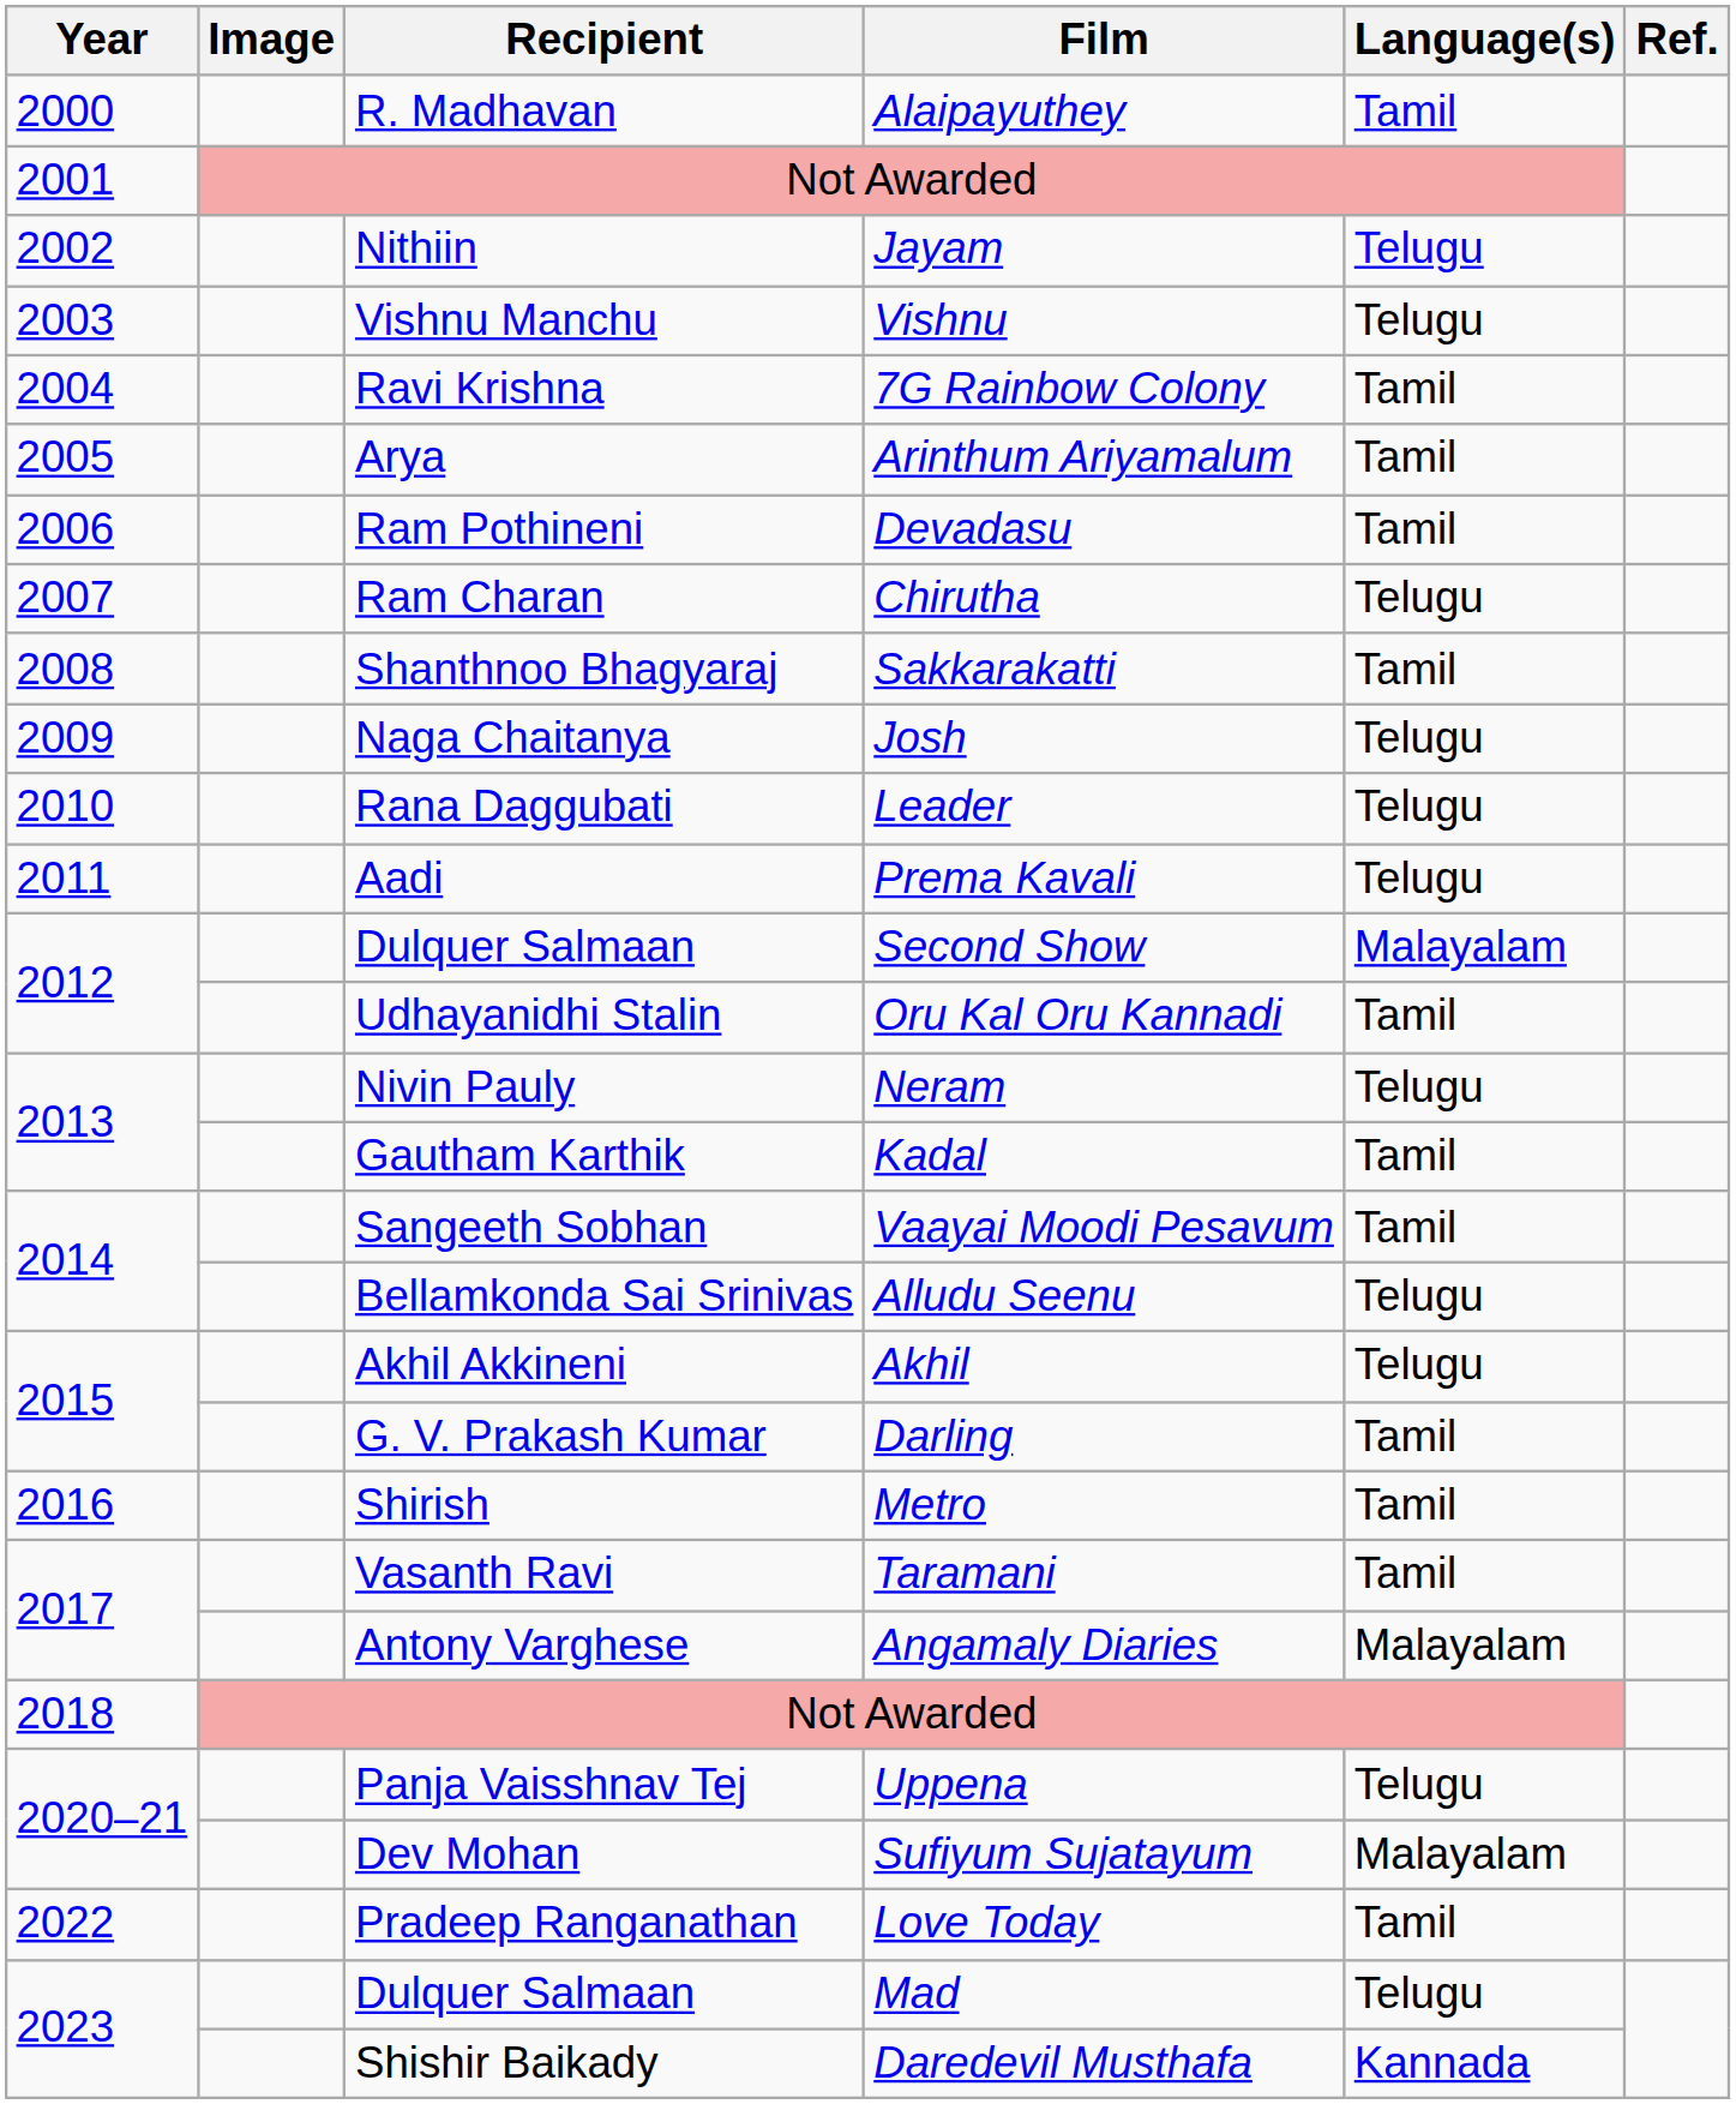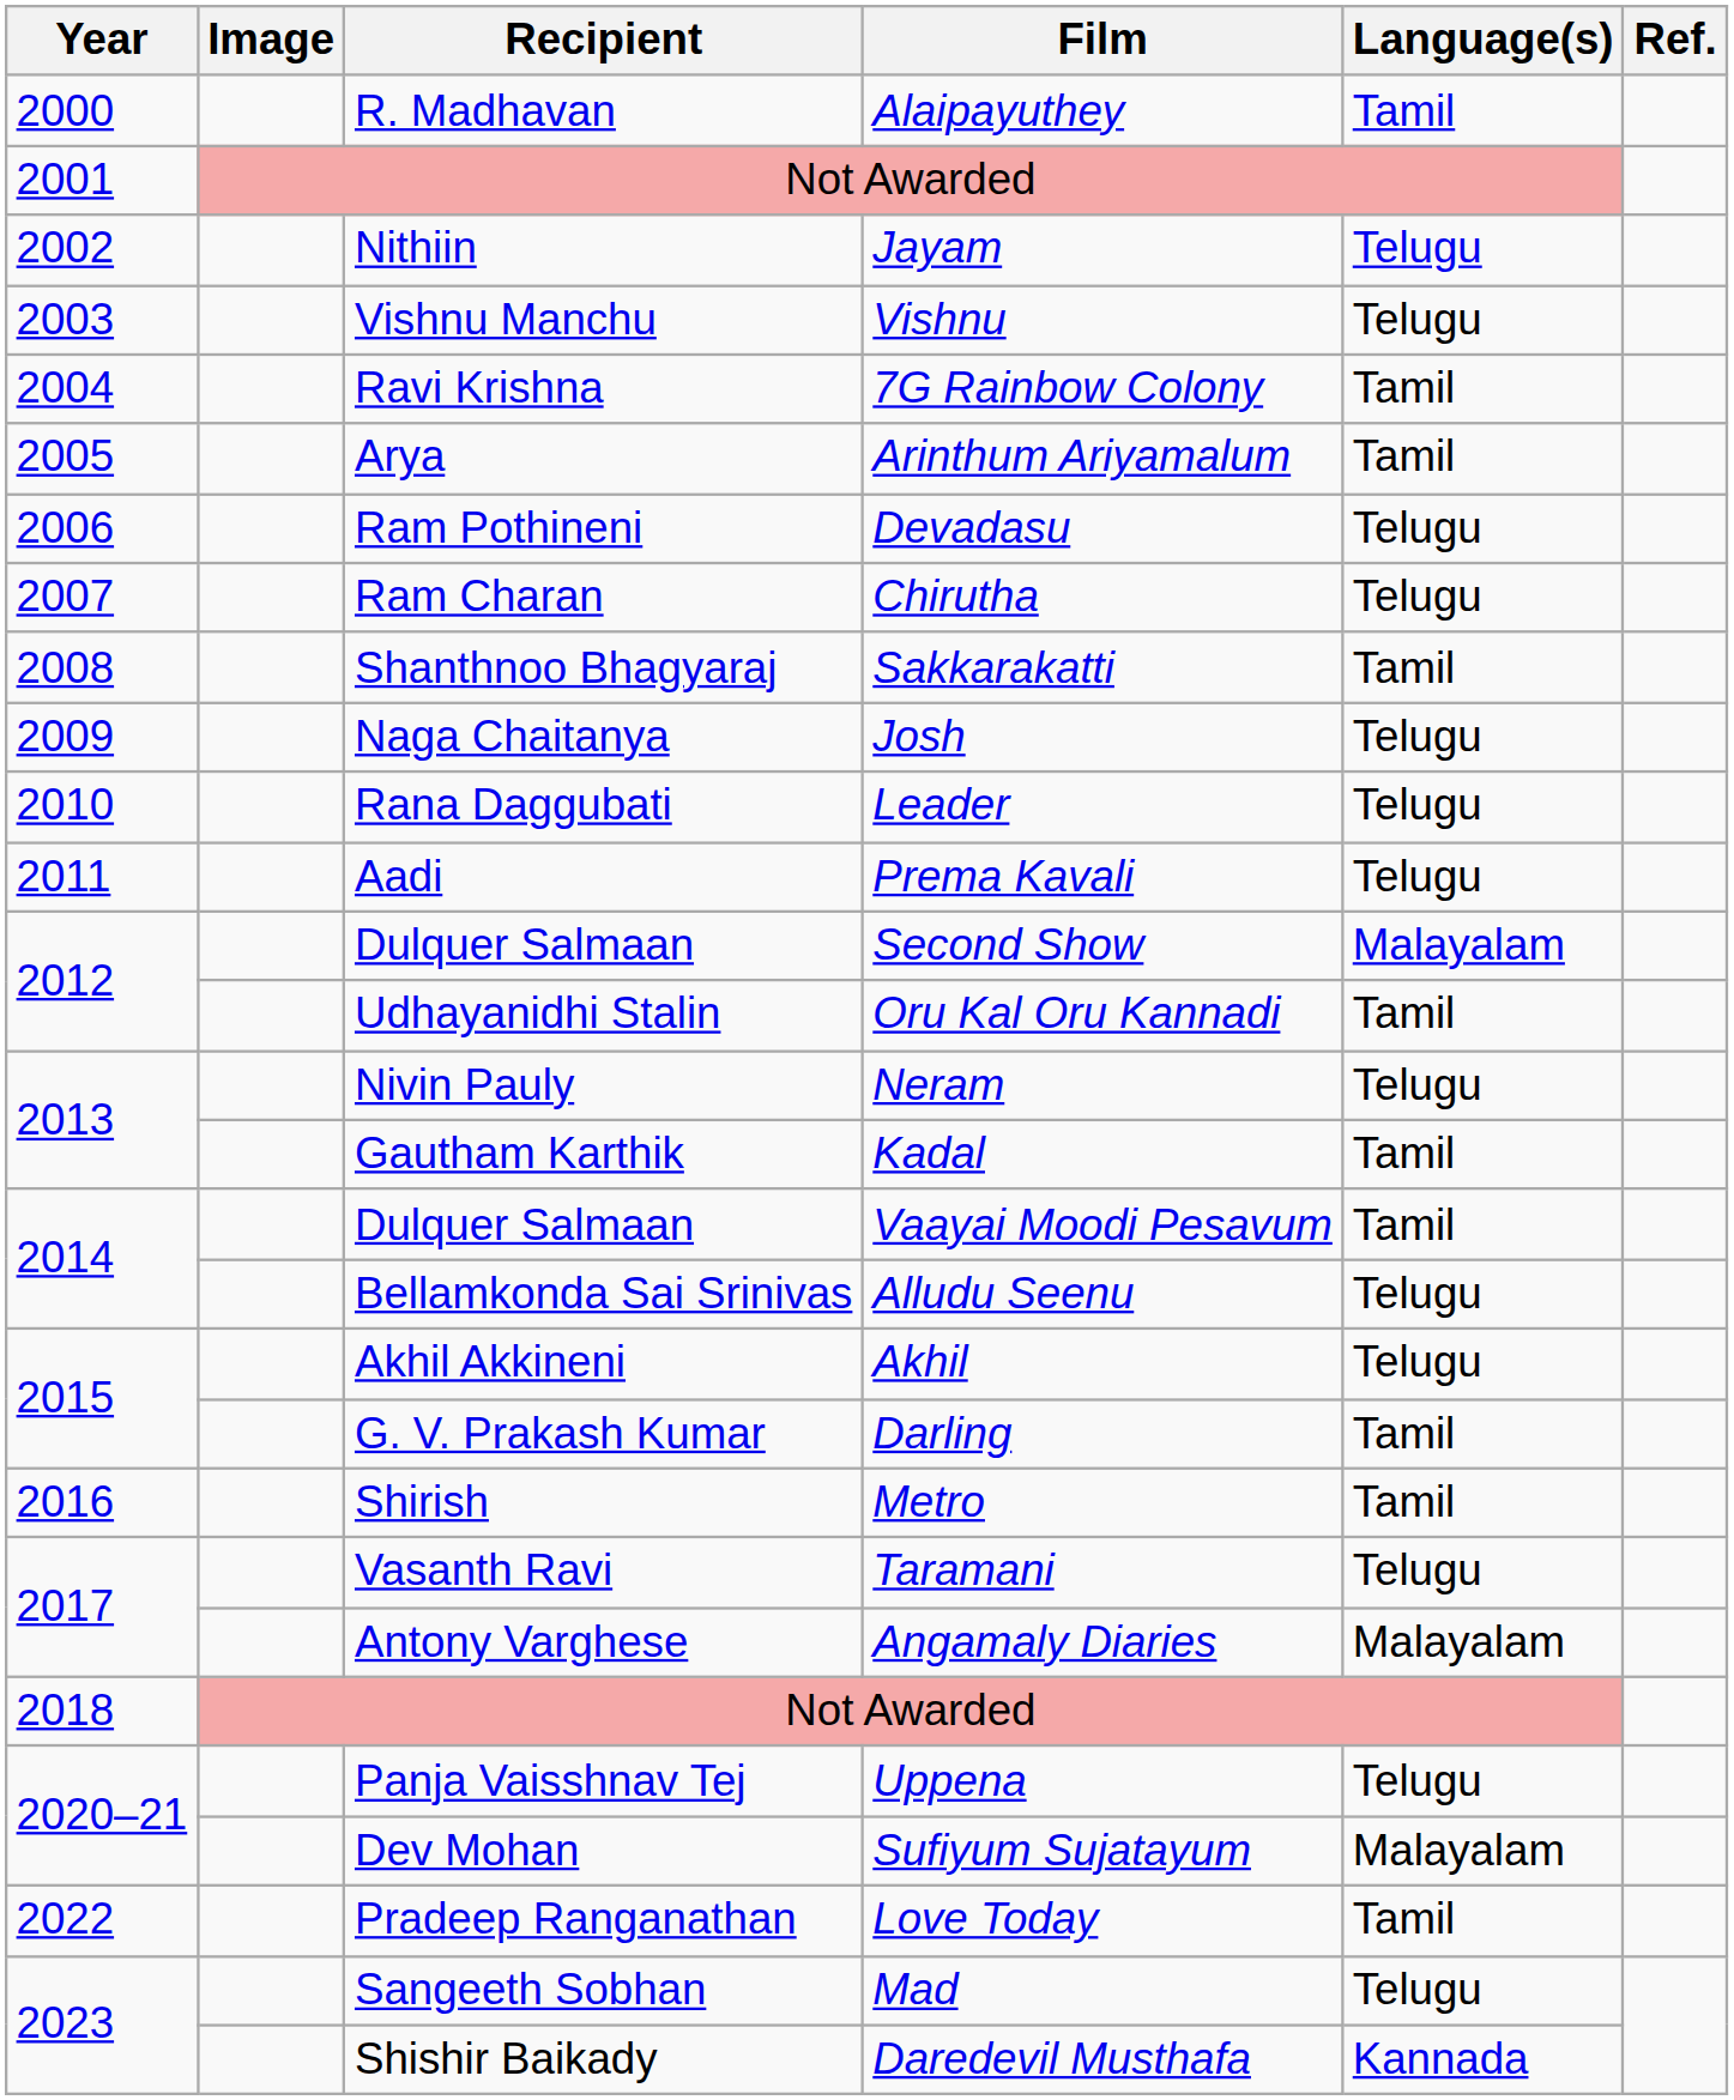 <table class="wikitable sortable">
 <tr>
 <th>Year</th>
 <th>Image</th>
 <th>Recipient</th>
 <th>Film</th>
 <th>Language(s)</th>
 <th>Ref.</th>
 </tr>
 <tr>
 <td><a href='#'>2000</a></td>
 <td></td>
 <td><a href='#'>R. Madhavan</a></td>
 <td><em><a href='#'>Alaipayuthey</a></em></td>
 <td><a href='#'>Tamil</a></td>
 <td></td>
 </tr>
 <tr>
 <td><a href='#'>2001</a></td>
 <td bgcolor="#F5A9A9" align="center" colspan="4">Not Awarded</td>
 <td></td>
 </tr>
 <tr>
 <td><a href='#'>2002</a></td>
 <td></td>
 <td><a href='#'>Nithiin</a></td>
 <td><em><a href='#'>Jayam</a></em></td>
 <td><a href='#'>Telugu</a></td>
 <td></td>
 </tr>
 <tr>
 <td><a href='#'>2003</a></td>
 <td><br></td>
 <td><a href='#'>Vishnu Manchu</a></td>
 <td><em><a href='#'>Vishnu</a></em></td>
 <td>Telugu</td>
 <td></td>
 </tr>
 <tr>
 <td><a href='#'>2004</a></td>
 <td></td>
 <td><a href='#'>Ravi Krishna</a></td>
 <td><em><a href='#'>7G Rainbow Colony</a></em></td>
 <td>Tamil</td>
 <td></td>
 </tr>
 <tr>
 <td><a href='#'>2005</a></td>
 <td></td>
 <td><a href='#'>Arya</a></td>
 <td><em><a href='#'>Arinthum Ariyamalum</a></em></td>
 <td>Tamil</td>
 <td></td>
 </tr>
 <tr>
 <td><a href='#'>2006</a></td>
 <td></td>
 <td><a href='#'>Ram Pothineni</a></td>
 <td><em><a href='#'>Devadasu</a></em></td>
-<td>Tamil</td>
+<td>Telugu</td>
 <td></td>
 </tr>
 <tr>
 <td><a href='#'>2007</a></td>
 <td></td>
 <td><a href='#'>Ram Charan</a></td>
 <td><em><a href='#'>Chirutha</a></em></td>
 <td>Telugu</td>
 <td></td>
 </tr>
 <tr>
 <td><a href='#'>2008</a></td>
 <td></td>
 <td><a href='#'>Shanthnoo Bhagyaraj</a></td>
 <td><em><a href='#'>Sakkarakatti</a></em></td>
 <td>Tamil</td>
 <td></td>
 </tr>
 <tr>
 <td><a href='#'>2009</a></td>
 <td></td>
 <td><a href='#'>Naga Chaitanya</a></td>
 <td><em><a href='#'>Josh</a></em></td>
 <td>Telugu</td>
 <td></td>
 </tr>
 <tr>
 <td><a href='#'>2010</a></td>
 <td></td>
 <td><a href='#'>Rana Daggubati</a></td>
 <td><em><a href='#'>Leader</a></em></td>
 <td>Telugu</td>
 <td></td>
 </tr>
 <tr>
 <td><a href='#'>2011</a></td>
 <td></td>
 <td><a href='#'>Aadi</a></td>
 <td><em><a href='#'>Prema Kavali</a></em></td>
 <td>Telugu</td>
 <td></td>
 </tr>
 <tr>
 <td rowspan="2"><a href='#'>2012</a></td>
 <td></td>
 <td><a href='#'>Dulquer Salmaan</a></td>
 <td><em><a href='#'>Second Show</a></em></td>
 <td><a href='#'>Malayalam</a></td>
 <td></td>
 </tr>
 <tr>
 <td></td>
 <td><a href='#'>Udhayanidhi Stalin</a></td>
 <td><em><a href='#'>Oru Kal Oru Kannadi</a></em></td>
 <td>Tamil</td>
 <td></td>
 </tr>
 <tr>
 <td rowspan="2"><a href='#'>2013</a></td>
 <td></td>
 <td><a href='#'>Nivin Pauly</a></td>
 <td><em><a href='#'>Neram</a></em></td>
 <td>Telugu</td>
 <td></td>
 </tr>
 <tr>
 <td></td>
 <td><a href='#'>Gautham Karthik</a></td>
 <td><em><a href='#'>Kadal</a></em></td>
 <td>Tamil</td>
 <td></td>
 </tr>
 <tr>
 <td rowspan="2"><a href='#'>2014</a></td>
 <td></td>
-<td><a href='#'>Sangeeth Sobhan</a></td>
+<td><a href='#'>Dulquer Salmaan</a></td>
 <td><em><a href='#'>Vaayai Moodi Pesavum</a></em></td>
 <td>Tamil</td>
 <td></td>
 </tr>
 <tr>
 <td></td>
 <td><a href='#'>Bellamkonda Sai Srinivas</a></td>
 <td><em><a href='#'>Alludu Seenu</a></em></td>
 <td>Telugu</td>
 <td></td>
 </tr>
 <tr>
 <td rowspan="2"><a href='#'>2015</a></td>
 <td></td>
 <td><a href='#'>Akhil Akkineni</a></td>
 <td><em><a href='#'>Akhil</a></em></td>
 <td>Telugu</td>
 <td></td>
 </tr>
 <tr>
 <td></td>
 <td><a href='#'>G. V. Prakash Kumar</a></td>
 <td><em><a href='#'>Darling</a></em></td>
 <td>Tamil</td>
 <td></td>
 </tr>
 <tr>
 <td><a href='#'>2016</a></td>
 <td></td>
 <td><a href='#'>Shirish</a></td>
 <td><em><a href='#'>Metro</a></em></td>
 <td>Tamil</td>
 <td></td>
 </tr>
 <tr>
 <td rowspan="2"><a href='#'>2017</a></td>
 <td></td>
 <td><a href='#'>Vasanth Ravi</a></td>
 <td><em><a href='#'>Taramani</a></em></td>
-<td>Tamil</td>
+<td>Telugu</td>
 <td></td>
 </tr>
 <tr>
 <td></td>
 <td><a href='#'>Antony Varghese</a></td>
 <td><em><a href='#'>Angamaly Diaries</a></em></td>
 <td>Malayalam</td>
 <td></td>
 </tr>
 <tr>
 <td><a href='#'>2018</a></td>
 <td bgcolor="#F5A9A9" align="center" colspan="4">Not Awarded</td>
 <td></td>
 </tr>
 <tr>
 <td rowspan="2"><a href='#'>2020–21</a></td>
 <td></td>
 <td><a href='#'>Panja Vaisshnav Tej</a></td>
 <td><em><a href='#'>Uppena</a></em></td>
 <td>Telugu</td>
 <td></td>
 </tr>
 <tr>
 <td></td>
 <td><a href='#'>Dev Mohan</a></td>
 <td><em><a href='#'>Sufiyum Sujatayum</a></em></td>
 <td>Malayalam</td>
 <td><br></td>
 </tr>
 <tr>
 <td><a href='#'>2022</a></td>
 <td></td>
 <td><a href='#'>Pradeep Ranganathan</a></td>
 <td><em><a href='#'>Love Today</a></em></td>
 <td>Tamil</td>
 <td></td>
 </tr>
 <tr>
 <td rowspan="2"><a href='#'>2023</a></td>
 <td></td>
-<td><a href='#'>Dulquer Salmaan</a></td>
+<td><a href='#'>Sangeeth Sobhan</a></td>
 <td><em><a href='#'>Mad</a></em></td>
 <td>Telugu</td>
 <td rowspan="2"></td>
 </tr>
 <tr>
 <td></td>
 <td>Shishir Baikady</td>
 <td><em><a href='#'>Daredevil Musthafa</a></em></td>
 <td><a href='#'>Kannada</a></td>
 </tr>
 </table>
